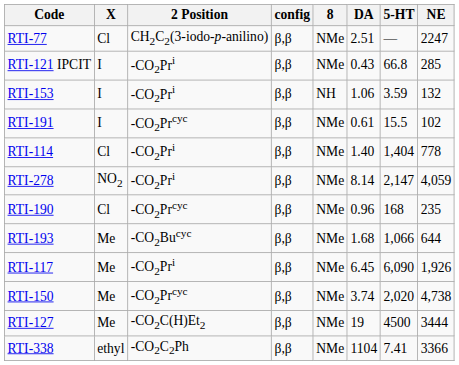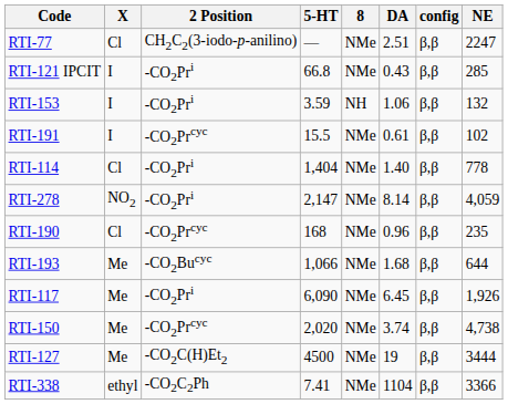 <table class="wikitable">
 <tr>
 <th>Code</th>
 <th>X</th>
 <th>2 Position</th>
-<th>config</th>
+<th>5-HT</th>
 <th>8</th>
 <th>DA</th>
-<th>5-HT</th>
+<th>config</th>
 <th>NE</th>
 </tr>
 <tr>
 <td><a href='#'>RTI-77</a></td>
 <td>Cl</td>
 <td>CH<sub>2</sub>C<sub>2</sub>(3-iodo-<em>p</em>-anilino)</td>
-<td>β,β</td>
+<td>—</td>
 <td>NMe</td>
 <td>2.51</td>
-<td>—</td>
+<td>β,β</td>
 <td>2247</td>
 </tr>
 <tr>
 <td><a href='#'>RTI-121</a> IPCIT</td>
 <td>I</td>
 <td>-CO<sub>2</sub>Pr<sup>i</sup></td>
-<td>β,β</td>
+<td>66.8</td>
 <td>NMe</td>
 <td>0.43</td>
-<td>66.8</td>
+<td>β,β</td>
 <td>285</td>
 </tr>
 <tr>
 <td><a href='#'>RTI-153</a></td>
 <td>I</td>
 <td>-CO<sub>2</sub>Pr<sup>i</sup></td>
-<td>β,β</td>
+<td>3.59</td>
 <td>NH</td>
 <td>1.06</td>
-<td>3.59</td>
+<td>β,β</td>
 <td>132</td>
 </tr>
 <tr>
 <td><a href='#'>RTI-191</a></td>
 <td>I</td>
 <td>-CO<sub>2</sub>Pr<sup>cyc</sup></td>
-<td>β,β</td>
+<td>15.5</td>
 <td>NMe</td>
 <td>0.61</td>
-<td>15.5</td>
+<td>β,β</td>
 <td>102</td>
 </tr>
 <tr>
 <td><a href='#'>RTI-114</a></td>
 <td>Cl</td>
 <td>-CO<sub>2</sub>Pr<sup>i</sup></td>
-<td>β,β</td>
+<td>1,404</td>
 <td>NMe</td>
 <td>1.40</td>
-<td>1,404</td>
+<td>β,β</td>
 <td>778</td>
 </tr>
 <tr>
 <td><a href='#'>RTI-278</a></td>
 <td>NO<sub>2</sub></td>
 <td>-CO<sub>2</sub>Pr<sup>i</sup></td>
-<td>β,β</td>
+<td>2,147</td>
 <td>NMe</td>
 <td>8.14</td>
-<td>2,147</td>
+<td>β,β</td>
 <td>4,059</td>
 </tr>
 <tr>
 <td><a href='#'>RTI-190</a></td>
 <td>Cl</td>
 <td>-CO<sub>2</sub>Pr<sup>cyc</sup></td>
-<td>β,β</td>
+<td>168</td>
 <td>NMe</td>
 <td>0.96</td>
-<td>168</td>
+<td>β,β</td>
 <td>235</td>
 </tr>
 <tr>
 <td><a href='#'>RTI-193</a></td>
 <td>Me</td>
 <td>-CO<sub>2</sub>Bu<sup>cyc</sup></td>
-<td>β,β</td>
+<td>1,066</td>
 <td>NMe</td>
 <td>1.68</td>
-<td>1,066</td>
+<td>β,β</td>
 <td>644</td>
 </tr>
 <tr>
 <td><a href='#'>RTI-117</a></td>
 <td>Me</td>
 <td>-CO<sub>2</sub>Pr<sup>i</sup></td>
-<td>β,β</td>
+<td>6,090</td>
 <td>NMe</td>
 <td>6.45</td>
-<td>6,090</td>
+<td>β,β</td>
 <td>1,926</td>
 </tr>
 <tr>
 <td><a href='#'>RTI-150</a></td>
 <td>Me</td>
 <td>-CO<sub>2</sub>Pr<sup>cyc</sup></td>
-<td>β,β</td>
+<td>2,020</td>
 <td>NMe</td>
 <td>3.74</td>
-<td>2,020</td>
+<td>β,β</td>
 <td>4,738</td>
 </tr>
 <tr>
 <td><a href='#'>RTI-127</a></td>
 <td>Me</td>
 <td>-CO<sub>2</sub>C(H)Et<sub>2</sub></td>
-<td>β,β</td>
+<td>4500</td>
 <td>NMe</td>
 <td>19</td>
-<td>4500</td>
+<td>β,β</td>
 <td>3444</td>
 </tr>
 <tr>
 <td><a href='#'>RTI-338</a></td>
 <td>ethyl</td>
 <td>-CO<sub>2</sub>C<sub>2</sub>Ph</td>
-<td>β,β</td>
+<td>7.41</td>
 <td>NMe</td>
 <td>1104</td>
-<td>7.41</td>
+<td>β,β</td>
 <td>3366</td>
 </tr>
 </table>
